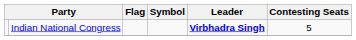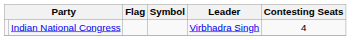 <table class="wikitable" style="text-align:center">
 <tr>
 <th colspan="2">Party</th>
 <th>Flag</th>
 <th>Symbol</th>
 <th>Leader</th>
 <th>Contesting Seats</th>
 </tr>
 <tr>
 <td></td>
 <td><a href='#'>Indian National Congress</a></td>
 <td></td>
 <td></td>
-<td><strong><a href='#'>Virbhadra Singh</a></strong></td>
-<td>5</td>
+<td><a href='#'>Virbhadra Singh</a></td>
+<td>4</td>
 </tr>
 <tr>
 </tr>
 </table>
